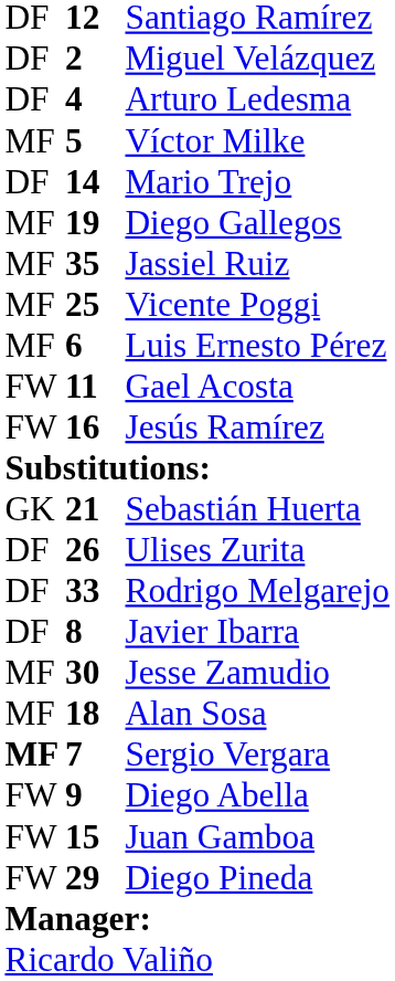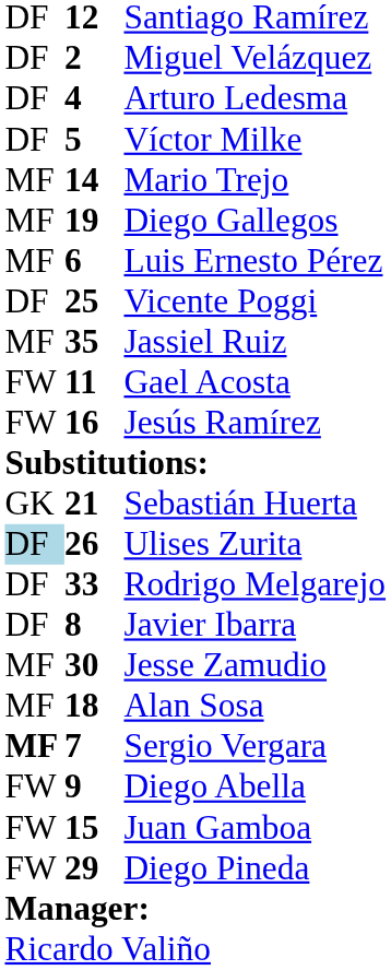 <table style="font-size:90%" cellspacing=0 cellpadding=0 align=center>
 <tr>
 <th width=25></th>
 <th width=25></th>
 </tr>
 <tr>
 <td>DF</td>
 <td><strong>12</strong></td>
 <td> <a href='#'>Santiago Ramírez</a></td>
 </tr>
 <tr>
 <td>DF</td>
 <td><strong>2</strong></td>
 <td> <a href='#'>Miguel Velázquez</a></td>
 <td></td>
 </tr>
 <tr>
 <td>DF</td>
 <td><strong>4</strong></td>
 <td> <a href='#'>Arturo Ledesma</a></td>
 </tr>
 <tr>
-<td>MF</td>
+<td>DF</td>
 <td><strong>5</strong></td>
 <td> <a href='#'>Víctor Milke</a></td>
 <td></td>
 </tr>
 <tr>
-<td>DF</td>
+<td>MF</td>
 <td><strong>14</strong></td>
 <td> <a href='#'>Mario Trejo</a></td>
 </tr>
 <tr>
 <td>MF</td>
 <td><strong>19</strong></td>
 <td> <a href='#'>Diego Gallegos</a></td>
 </tr>
 <tr>
 <td>MF</td>
-<td><strong>35</strong></td>
-<td> <a href='#'>Jassiel Ruiz </a></td>
+<td><strong>6</strong></td>
+<td> <a href='#'>Luis Ernesto Pérez</a></td>
 <td></td>
 <td></td>
 </tr>
 <tr>
-<td>MF</td>
+<td>DF</td>
 <td><strong>25</strong></td>
 <td> <a href='#'>Vicente Poggi</a></td>
 </tr>
 <tr>
 <td>MF</td>
-<td><strong>6</strong></td>
-<td> <a href='#'>Luis Ernesto Pérez</a></td>
+<td><strong>35</strong></td>
+<td> <a href='#'>Jassiel Ruiz </a></td>
 <td></td>
 <td></td>
 </tr>
 <tr>
 <td>FW</td>
 <td><strong>11</strong></td>
 <td> <a href='#'>Gael Acosta</a></td>
 <td></td>
 <td></td>
 </tr>
 <tr>
 <td>FW</td>
 <td><strong>16</strong></td>
 <td> <a href='#'>Jesús Ramírez</a></td>
 <td></td>
 <td></td>
 </tr>
 <tr>
 <td colspan=3><strong>Substitutions:</strong></td>
 </tr>
 <tr>
 <td>GK</td>
 <td><strong>21</strong></td>
 <td> <a href='#'>Sebastián Huerta</a></td>
 </tr>
 <tr>
-<td>DF</td>
+<td style="background: lightblue;">DF</td>
 <td><strong>26</strong></td>
 <td> <a href='#'>Ulises Zurita</a></td>
 </tr>
 <tr>
 <td>DF</td>
 <td><strong>33</strong></td>
 <td> <a href='#'>Rodrigo Melgarejo</a></td>
 </tr>
 <tr>
 <td>DF</td>
 <td><strong>8</strong></td>
 <td> <a href='#'>Javier Ibarra</a></td>
 <td></td>
 <td></td>
 </tr>
 <tr>
 <td>MF</td>
 <td><strong>30</strong></td>
 <td> <a href='#'>Jesse Zamudio</a></td>
 </tr>
 <tr>
 <td>MF</td>
 <td><strong>18</strong></td>
 <td> <a href='#'>Alan Sosa</a></td>
 </tr>
 <tr>
 <td><strong>MF</strong></td>
 <td><strong>7</strong></td>
 <td> <a href='#'>Sergio Vergara</a></td>
 <td></td>
 <td></td>
 </tr>
 <tr>
 <td>FW</td>
 <td><strong>9</strong></td>
 <td> <a href='#'>Diego Abella</a></td>
 </tr>
 <tr>
 <td>FW</td>
 <td><strong>15</strong></td>
 <td> <a href='#'>Juan Gamboa </a></td>
 <td></td>
 <td></td>
 </tr>
 <tr>
 <td>FW</td>
 <td><strong>29</strong></td>
 <td> <a href='#'>Diego Pineda</a></td>
 <td></td>
 <td></td>
 </tr>
 <tr>
 <td colspan=3><strong>Manager:</strong></td>
 </tr>
 <tr>
 <td colspan=4> <a href='#'>Ricardo Valiño</a></td>
 </tr>
 </table>
